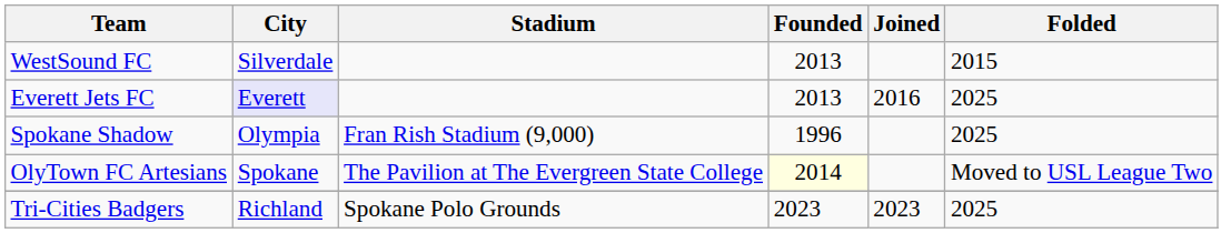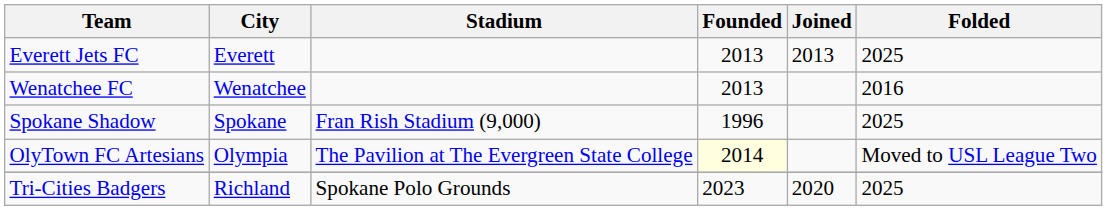 <table class="wikitable sortable">
 <tr>
 <th>Team</th>
 <th>City</th>
 <th>Stadium</th>
 <th>Founded</th>
 <th>Joined</th>
 <th>Folded</th>
 </tr>
 <tr>
-<td><a href='#'>WestSound FC</a></td>
-<td><a href='#'>Silverdale</a></td>
+<td><a href='#'>Everett Jets FC</a></td>
+<td><a href='#'>Everett</a></td>
+<td></td>
+<td align=center>2013</td>
+<td>2013</td>
+<td>2025</td>
+</tr>
+<tr>
+<td><a href='#'>Wenatchee FC</a></td>
+<td><a href='#'>Wenatchee</a></td>
 <td></td>
 <td align=center>2013</td>
 <td></td>
-<td>2015</td>
-</tr>
-<tr>
-<td><a href='#'>Everett Jets FC</a></td>
-<td style="background: lavender;"><a href='#'>Everett</a></td>
-<td></td>
-<td align=center>2013</td>
 <td>2016</td>
-<td>2025</td>
 </tr>
 <tr>
 <td><a href='#'>Spokane Shadow</a></td>
-<td><a href='#'>Olympia</a></td>
+<td><a href='#'>Spokane</a></td>
 <td><a href='#'>Fran Rish Stadium</a> (9,000)</td>
 <td align=center>1996</td>
 <td></td>
 <td>2025</td>
 </tr>
 <tr>
 <td><a href='#'>OlyTown FC Artesians</a></td>
-<td><a href='#'>Spokane</a></td>
+<td><a href='#'>Olympia</a></td>
 <td><a href='#'>The Pavilion at The Evergreen State College</a></td>
 <td align=center style="background: lightyellow;">2014</td>
 <td></td>
 <td>Moved to <a href='#'>USL League Two</a></td>
 </tr>
 <tr>
 </tr>
 <tr>
 <td><a href='#'>Tri-Cities Badgers</a></td>
 <td><a href='#'>Richland</a></td>
 <td>Spokane Polo Grounds</td>
 <td>2023</td>
-<td>2023</td>
+<td>2020</td>
 <td>2025</td>
 </tr>
 </table>
